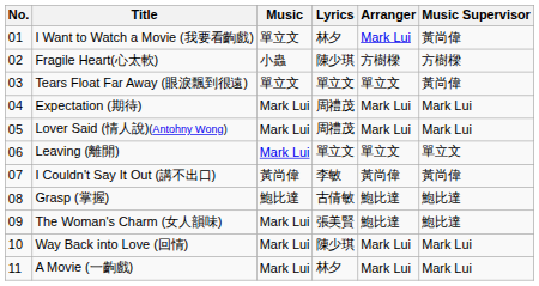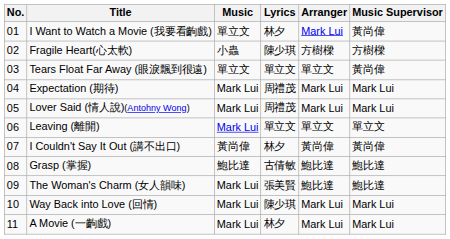 <table class="wikitable">
 <tr>
 <th>No.</th>
 <th>Title</th>
 <th>Music</th>
 <th>Lyrics</th>
 <th>Arranger</th>
 <th>Music Supervisor</th>
 </tr>
 <tr>
 <td>01</td>
 <td>I Want to Watch a Movie (我要看齣戲)</td>
 <td>單立文</td>
 <td>林夕</td>
 <td><a href='#'>Mark Lui</a></td>
 <td>黃尚偉</td>
 </tr>
 <tr>
 <td>02</td>
 <td>Fragile Heart(心太軟)</td>
 <td>小蟲</td>
 <td>陳少琪</td>
 <td>方樹樑</td>
 <td>方樹樑</td>
 </tr>
 <tr>
 <td>03</td>
 <td>Tears Float Far Away (眼淚飄到很遠)</td>
 <td>單立文</td>
 <td>單立文</td>
 <td>單立文</td>
 <td>黃尚偉</td>
 </tr>
 <tr>
 <td>04</td>
 <td>Expectation (期待)</td>
 <td>Mark Lui</td>
 <td>周禮茂</td>
 <td>Mark Lui</td>
 <td>Mark Lui</td>
 </tr>
 <tr>
 <td>05</td>
 <td>Lover Said (情人說)<small>(<a href='#'>Antohny Wong</a>)</small></td>
 <td>Mark Lui</td>
 <td>周禮茂</td>
 <td>Mark Lui</td>
 <td>Mark Lui</td>
 </tr>
 <tr>
 <td>06</td>
 <td>Leaving (離開)</td>
 <td><a href='#'>Mark Lui</a></td>
 <td>單立文</td>
 <td>單立文</td>
 <td>單立文</td>
 </tr>
 <tr>
 <td>07</td>
 <td>I Couldn't Say It Out (講不出口)</td>
 <td>黃尚偉</td>
-<td>李敏</td>
+<td>林夕</td>
 <td>黃尚偉</td>
 <td>黃尚偉</td>
 </tr>
 <tr>
 <td>08</td>
 <td>Grasp (掌握)</td>
 <td>鮑比達</td>
 <td>古倩敏</td>
 <td>鮑比達</td>
 <td>鮑比達</td>
 </tr>
 <tr>
 <td>09</td>
 <td>The Woman's Charm (女人韻味)</td>
 <td>Mark Lui</td>
 <td>張美賢</td>
 <td>鮑比達</td>
 <td>鮑比達</td>
 </tr>
 <tr>
 <td>10</td>
 <td>Way Back into Love (回情)</td>
 <td>Mark Lui</td>
 <td>陳少琪</td>
 <td>Mark Lui</td>
 <td>Mark Lui</td>
 </tr>
 <tr>
 <td>11</td>
 <td>A Movie (一齣戲)</td>
 <td>Mark Lui</td>
 <td>林夕</td>
 <td>Mark Lui</td>
 <td>Mark Lui</td>
 </tr>
 </table>
